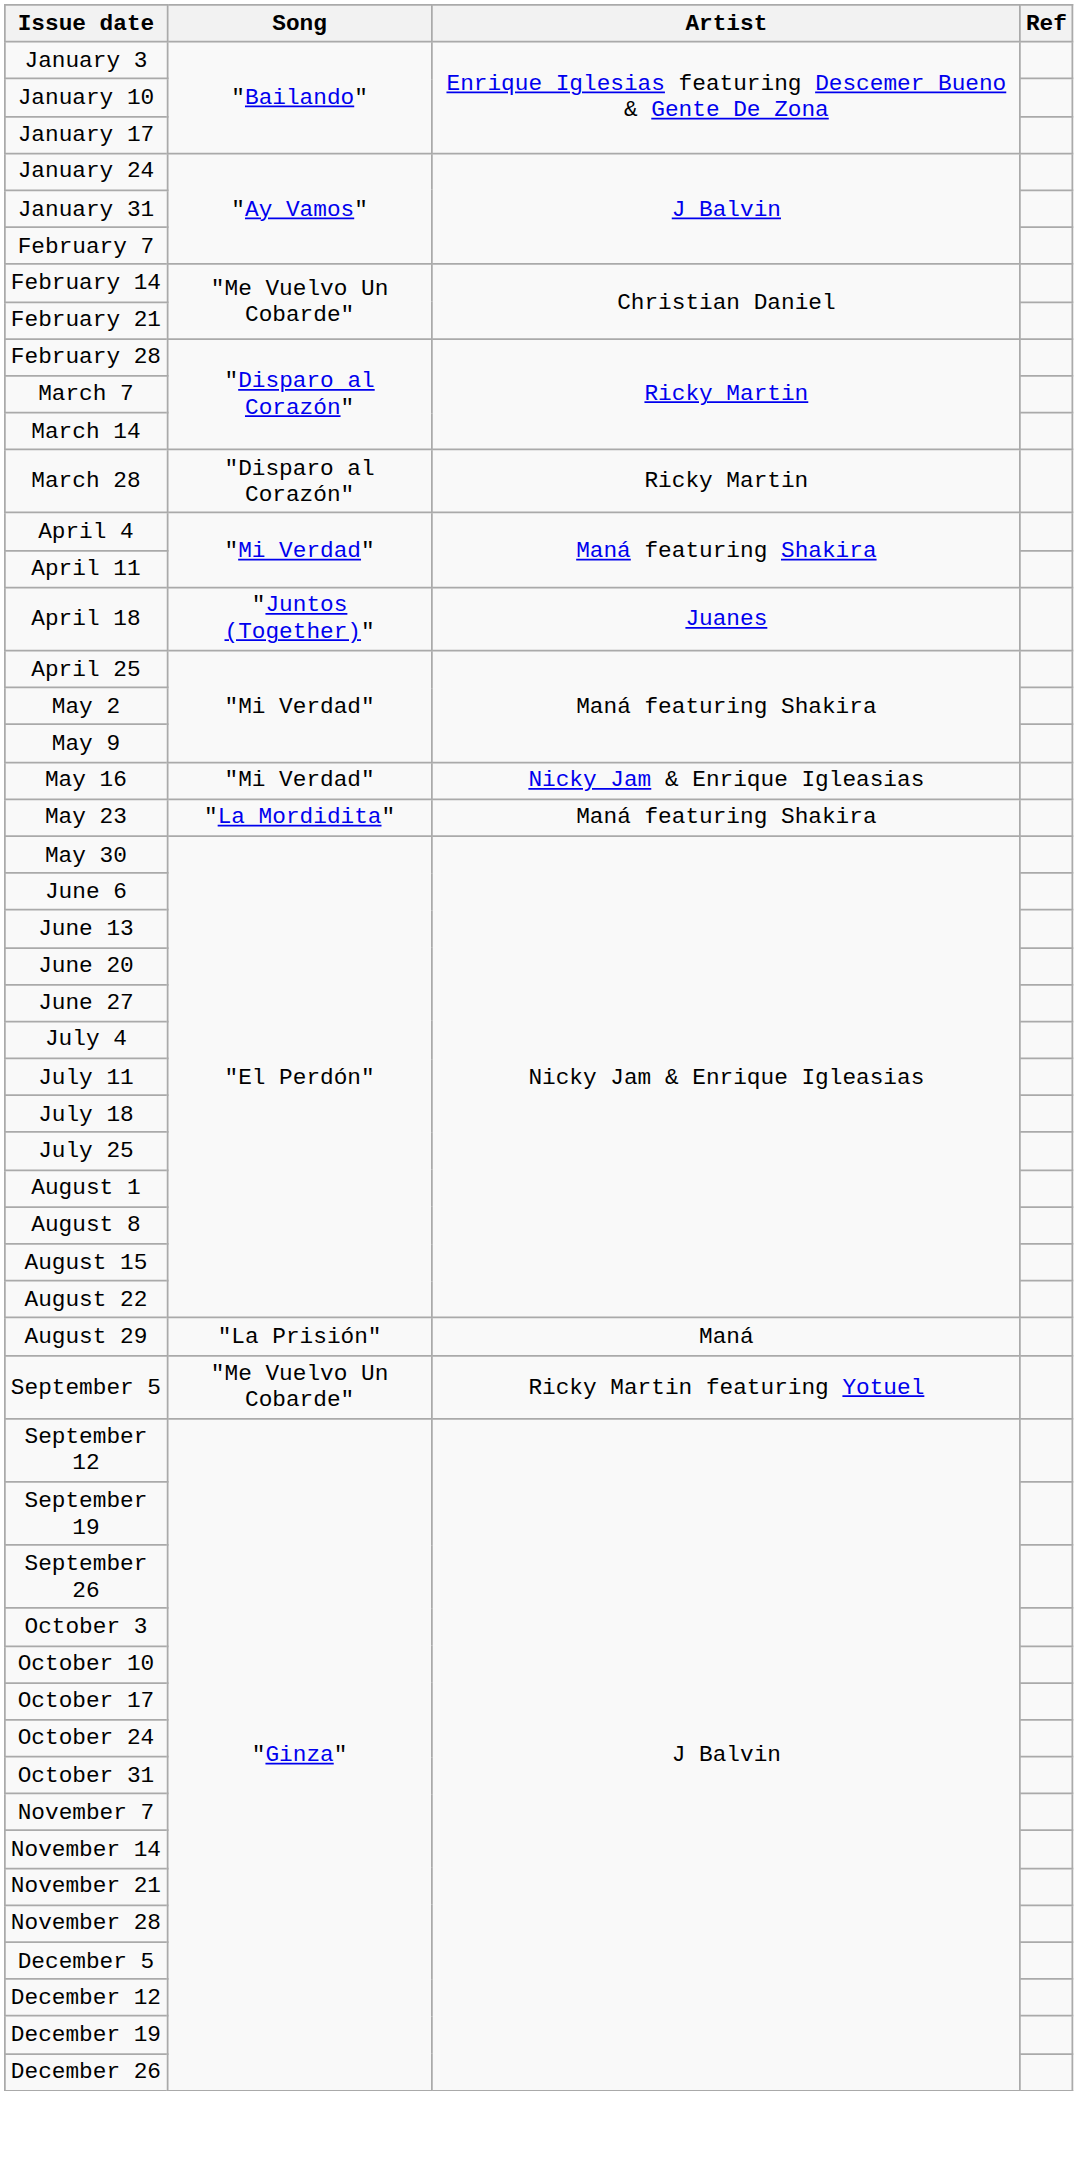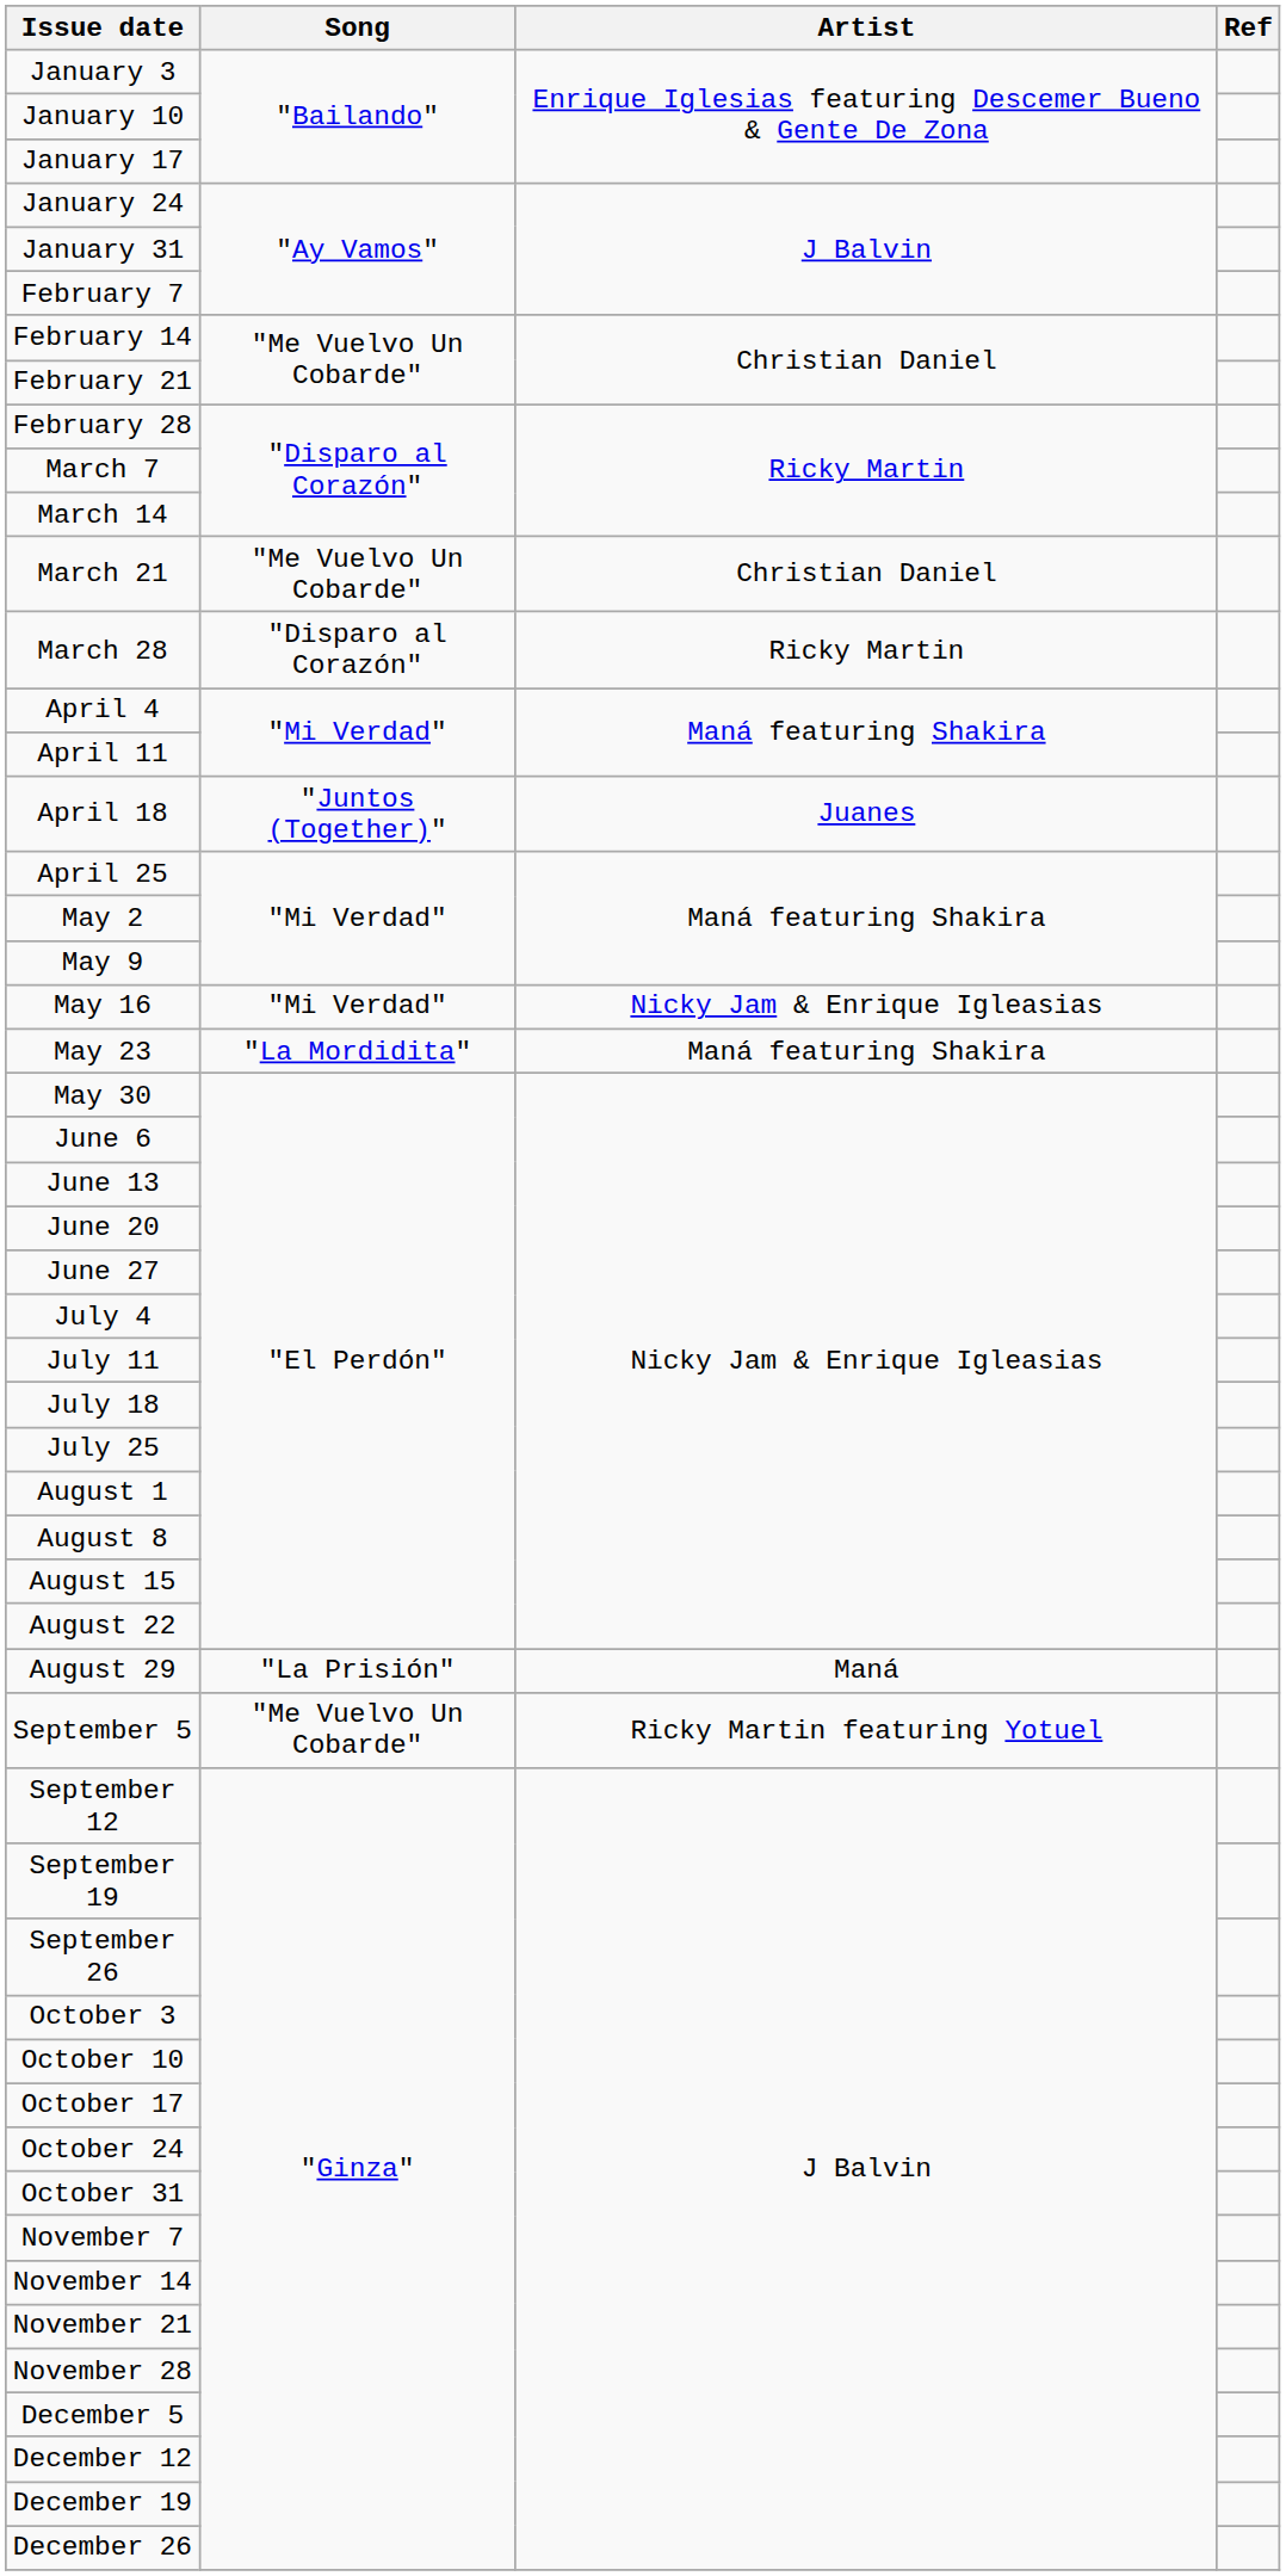 <table class="wikitable" style="text-align: center;">
 <tr>
 <th>Issue date</th>
 <th>Song</th>
 <th>Artist</th>
 <th>Ref</th>
 </tr>
 <tr>
 <td>January 3</td>
 <td style="text-align: center;" rowspan="3">"<a href='#'>Bailando</a>"</td>
 <td style="text-align: center;" rowspan="3"><a href='#'>Enrique Iglesias</a> featuring <a href='#'>Descemer Bueno</a> & <a href='#'>Gente De Zona</a></td>
 <td style="text-align: center;"></td>
 </tr>
 <tr>
 <td>January 10</td>
 <td style="text-align: center;"></td>
 </tr>
 <tr>
 <td>January 17</td>
 <td style="text-align: center;"></td>
 </tr>
 <tr>
 <td>January 24</td>
 <td style="text-align: center;" rowspan="3">"<a href='#'>Ay Vamos</a>"</td>
 <td style="text-align: center;" rowspan="3"><a href='#'>J Balvin</a></td>
 <td style="text-align: center;"></td>
 </tr>
 <tr>
 <td>January 31</td>
 <td style="text-align: center;"></td>
 </tr>
 <tr>
 <td>February 7</td>
 <td style="text-align: center;"></td>
 </tr>
 <tr>
 <td>February 14</td>
 <td style="text-align: center;" rowspan="2">"Me Vuelvo Un Cobarde"</td>
 <td style="text-align: center;" rowspan="2">Christian Daniel</td>
 <td style="text-align: center;"></td>
 </tr>
 <tr>
 <td>February 21</td>
 <td style="text-align: center;"></td>
 </tr>
 <tr>
 <td>February 28</td>
 <td style="text-align: center;" rowspan="3">"<a href='#'>Disparo al Corazón</a>"</td>
 <td style="text-align: center;" rowspan="3"><a href='#'>Ricky Martin</a></td>
 <td style="text-align: center;"></td>
 </tr>
 <tr>
 <td>March 7</td>
 <td style="text-align: center;"></td>
 </tr>
 <tr>
 <td>March 14</td>
+<td style="text-align: center;"></td>
+</tr>
+<tr>
+<td>March 21</td>
+<td style="text-align: center;">"Me Vuelvo Un Cobarde"</td>
+<td style="text-align: center;">Christian Daniel</td>
 <td style="text-align: center;"></td>
 </tr>
 <tr>
 <td>March 28</td>
 <td style="text-align: center;">"Disparo al Corazón"</td>
 <td style="text-align: center;">Ricky Martin</td>
 <td style="text-align: center;"></td>
 </tr>
 <tr>
 <td>April 4</td>
 <td style="text-align: center;" rowspan="2">"<a href='#'>Mi Verdad</a>"</td>
 <td style="text-align: center;" rowspan="2"><a href='#'>Maná</a> featuring <a href='#'>Shakira</a></td>
 <td style="text-align: center;"></td>
 </tr>
 <tr>
 <td>April 11</td>
 <td style="text-align: center;"></td>
 </tr>
 <tr>
 <td>April 18</td>
 <td style="text-align: center;">"<a href='#'>Juntos (Together)</a>"</td>
 <td style="text-align: center;"><a href='#'>Juanes</a></td>
 <td style="text-align: center;"></td>
 </tr>
 <tr>
 <td>April 25</td>
 <td style="text-align: center;" rowspan="3">"Mi Verdad"</td>
 <td style="text-align: center;" rowspan="3">Maná featuring Shakira</td>
 <td style="text-align: center;"></td>
 </tr>
 <tr>
 <td>May 2</td>
 <td style="text-align: center;"></td>
 </tr>
 <tr>
 <td>May 9</td>
 <td style="text-align: center;"></td>
 </tr>
 <tr>
 <td>May 16</td>
 <td style="text-align: center;">"Mi Verdad"</td>
 <td style="text-align: center;"><a href='#'>Nicky Jam</a> & Enrique Igleasias</td>
 <td style="text-align: center;"></td>
 </tr>
 <tr>
 <td>May 23</td>
 <td style="text-align: center;">"<a href='#'>La Mordidita</a>"</td>
 <td style="text-align: center;">Maná featuring Shakira</td>
 <td style="text-align: center;"></td>
 </tr>
 <tr>
 <td>May 30</td>
 <td style="text-align: center;" rowspan="13">"El Perdón"</td>
 <td style="text-align: center;" rowspan="13">Nicky Jam & Enrique Igleasias</td>
 <td style="text-align: center;"></td>
 </tr>
 <tr>
 <td>June 6</td>
 <td style="text-align: center;"></td>
 </tr>
 <tr>
 <td>June 13</td>
 <td style="text-align: center;"></td>
 </tr>
 <tr>
 <td>June 20</td>
 <td style="text-align: center;"></td>
 </tr>
 <tr>
 <td>June 27</td>
 <td style="text-align: center;"></td>
 </tr>
 <tr>
 <td>July 4</td>
 <td style="text-align: center;"></td>
 </tr>
 <tr>
 <td>July 11</td>
 <td style="text-align: center;"></td>
 </tr>
 <tr>
 <td>July 18</td>
 <td style="text-align: center;"></td>
 </tr>
 <tr>
 <td>July 25</td>
 <td style="text-align: center;"></td>
 </tr>
 <tr>
 <td>August 1</td>
 <td style="text-align: center;"></td>
 </tr>
 <tr>
 <td>August 8</td>
 <td style="text-align: center;"></td>
 </tr>
 <tr>
 <td>August 15</td>
 <td style="text-align: center;"></td>
 </tr>
 <tr>
 <td>August 22</td>
 <td style="text-align: center;"></td>
 </tr>
 <tr>
 <td>August 29</td>
 <td style="text-align: center;">"La Prisión"</td>
 <td style="text-align: center;">Maná</td>
 <td style="text-align: center;"></td>
 </tr>
 <tr>
 <td>September 5</td>
 <td style="text-align: center;">"Me Vuelvo Un Cobarde"</td>
 <td style="text-align: center;">Ricky Martin featuring <a href='#'>Yotuel</a></td>
 <td style="text-align: center;"></td>
 </tr>
 <tr>
 <td>September 12</td>
 <td style="text-align: center;" rowspan="16">"<a href='#'>Ginza</a>"</td>
 <td style="text-align: center;" rowspan="16">J Balvin</td>
 <td style="text-align: center;"></td>
 </tr>
 <tr>
 <td>September 19</td>
 <td style="text-align: center;"></td>
 </tr>
 <tr>
 <td>September 26</td>
 <td style="text-align: center;"></td>
 </tr>
 <tr>
 <td>October 3</td>
 <td style="text-align: center;"></td>
 </tr>
 <tr>
 <td>October 10</td>
 <td style="text-align: center;"></td>
 </tr>
 <tr>
 <td>October 17</td>
 <td style="text-align: center;"></td>
 </tr>
 <tr>
 <td>October 24</td>
 <td style="text-align: center;"></td>
 </tr>
 <tr>
 <td>October 31</td>
 <td style="text-align: center;"></td>
 </tr>
 <tr>
 <td>November 7</td>
 <td style="text-align: center;"></td>
 </tr>
 <tr>
 <td>November 14</td>
 <td style="text-align: center;"></td>
 </tr>
 <tr>
 <td>November 21</td>
 <td style="text-align: center;"></td>
 </tr>
 <tr>
 <td>November 28</td>
 <td style="text-align: center;"></td>
 </tr>
 <tr>
 <td>December 5</td>
 <td style="text-align: center;"></td>
 </tr>
 <tr www.billboard.com/charts/latin-pop-airplay>
 <td>December 12</td>
 <td style="text-align: center;"></td>
 </tr>
 <tr>
 <td>December 19</td>
 <td style="text-align: center;"></td>
 </tr>
 <tr>
 <td>December 26</td>
 <td style="text-align: center;"></td>
 </tr>
 </table>
